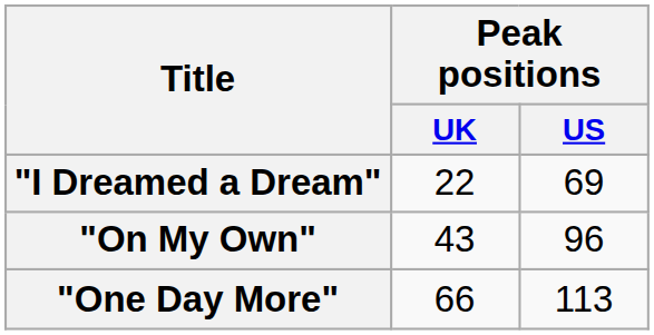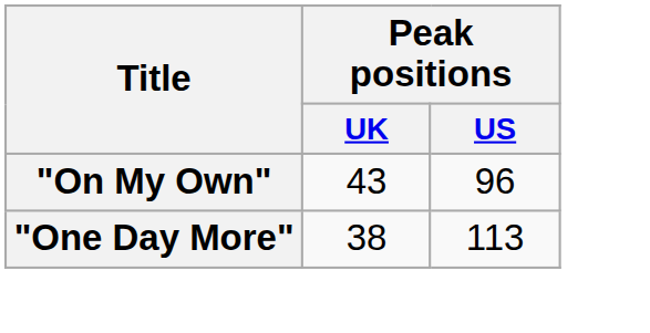 <table class="wikitable plainrowheaders" style="text-align:center">
 <tr>
 <th rowspan="2">Title</th>
 <th colspan="2">Peak positions</th>
 </tr>
 <tr style="font-size:smaller;">
 <th style="width:50px;"><a href='#'>UK</a><br></th>
 <th style="width:50px;"><a href='#'>US</a><br></th>
 </tr>
 <tr>
-<th scope="row">"I Dreamed a Dream"</th>
-<td>22</td>
-<td>69</td>
-</tr>
-<tr>
 <th scope="row">"On My Own"</th>
 <td>43</td>
 <td>96</td>
 </tr>
 <tr>
 <th scope="row">"One Day More"</th>
-<td>66</td>
+<td>38</td>
 <td>113</td>
 </tr>
 </table>
